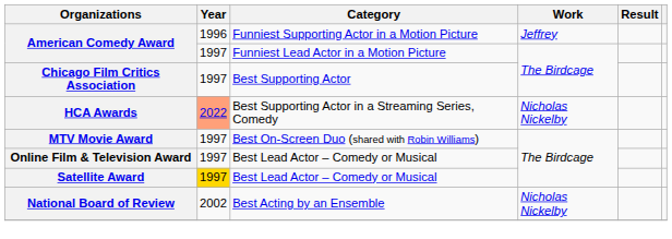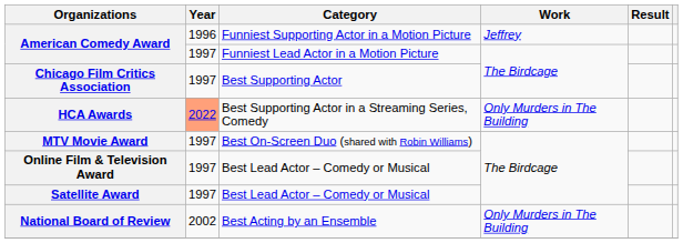 <table class= "wikitable plainrowheaders sortable">
 <tr>
 <th>Organizations</th>
 <th scope="col">Year</th>
 <th scope="col">Category</th>
 <th scope="col">Work</th>
 <th scope="col">Result</th>
 <th scope="col" class="unsortable"></th>
 </tr>
 <tr>
 <th scope="row" rowspan="2"><a href='#'>American Comedy Award</a></th>
 <td style="text-align:center;">1996</td>
 <td><a href='#'>Funniest Supporting Actor in a Motion Picture</a></td>
 <td><em><a href='#'>Jeffrey</a></em></td>
 <td></td>
 <td style="text-align:center;"></td>
 </tr>
 <tr>
 <td style="text-align:center;">1997</td>
 <td><a href='#'>Funniest Lead Actor in a Motion Picture</a></td>
 <td rowspan=2><em><a href='#'>The Birdcage</a></em></td>
 <td></td>
 <td style="text-align:center;"></td>
 </tr>
 <tr>
 <th scope="row" rowspan="1"><a href='#'>Chicago Film Critics Association</a></th>
 <td style="text-align:center;">1997</td>
 <td><a href='#'>Best Supporting Actor</a></td>
 <td></td>
 <td style="text-align:center;"></td>
 </tr>
 <tr>
 <th scope="row" rowspan="1"><a href='#'>HCA Awards</a></th>
 <td style="background: lightsalmon; text-align:center;"><a href='#'>2022</a></td>
 <td>Best Supporting Actor in a Streaming Series, Comedy</td>
-<td><em><a href='#'>Nicholas Nickelby</a></em></td>
+<td><em><a href='#'>Only Murders in The Building</a></em></td>
 <td></td>
 <td style="text-align:center;"></td>
 </tr>
 <tr>
 <th scope="row" rowspan="1"><a href='#'>MTV Movie Award</a></th>
 <td style="text-align:center;">1997</td>
 <td><a href='#'>Best On-Screen Duo</a> (<small>shared with <a href='#'>Robin Williams</a></small>)</td>
 <td rowspan=3><em>The Birdcage</em></td>
 <td></td>
 <td style="text-align:center;"></td>
 </tr>
 <tr>
 <th scope="row" rowspan="1">Online Film & Television Award</th>
 <td style="text-align:center;">1997</td>
 <td>Best Lead Actor – Comedy or Musical</td>
 <td></td>
 <td style="text-align:center;"></td>
 </tr>
 <tr>
 <th scope="row" rowspan="1"><a href='#'>Satellite Award</a></th>
-<td style="background: gold; text-align:center;">1997</td>
+<td style="text-align:center;">1997</td>
 <td><a href='#'>Best Lead Actor – Comedy or Musical</a></td>
 <td></td>
 <td style="text-align:center;"></td>
 </tr>
 <tr>
 <th scope="row" rowspan="1"><a href='#'>National Board of Review</a></th>
 <td style="text-align:center;">2002</td>
 <td><a href='#'>Best Acting by an Ensemble</a></td>
-<td><em><a href='#'>Nicholas Nickelby</a></em></td>
+<td><em><a href='#'>Only Murders in The Building</a></em></td>
 <td></td>
 <td style="text-align:center;"></td>
 </tr>
 <tr>
 </tr>
 </table>
